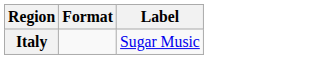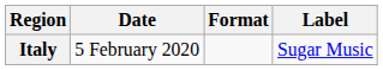 <table class="wikitable plainrowheaders" style="text-align:center">
 <tr>
 <th>Region</th>
+<th>Date</th>
 <th>Format</th>
 <th>Label</th>
 </tr>
 <tr>
 <th scope="row">Italy</th>
+<td>5 February 2020</td>
 <td></td>
 <td><a href='#'>Sugar Music</a></td>
 </tr>
 </table>
